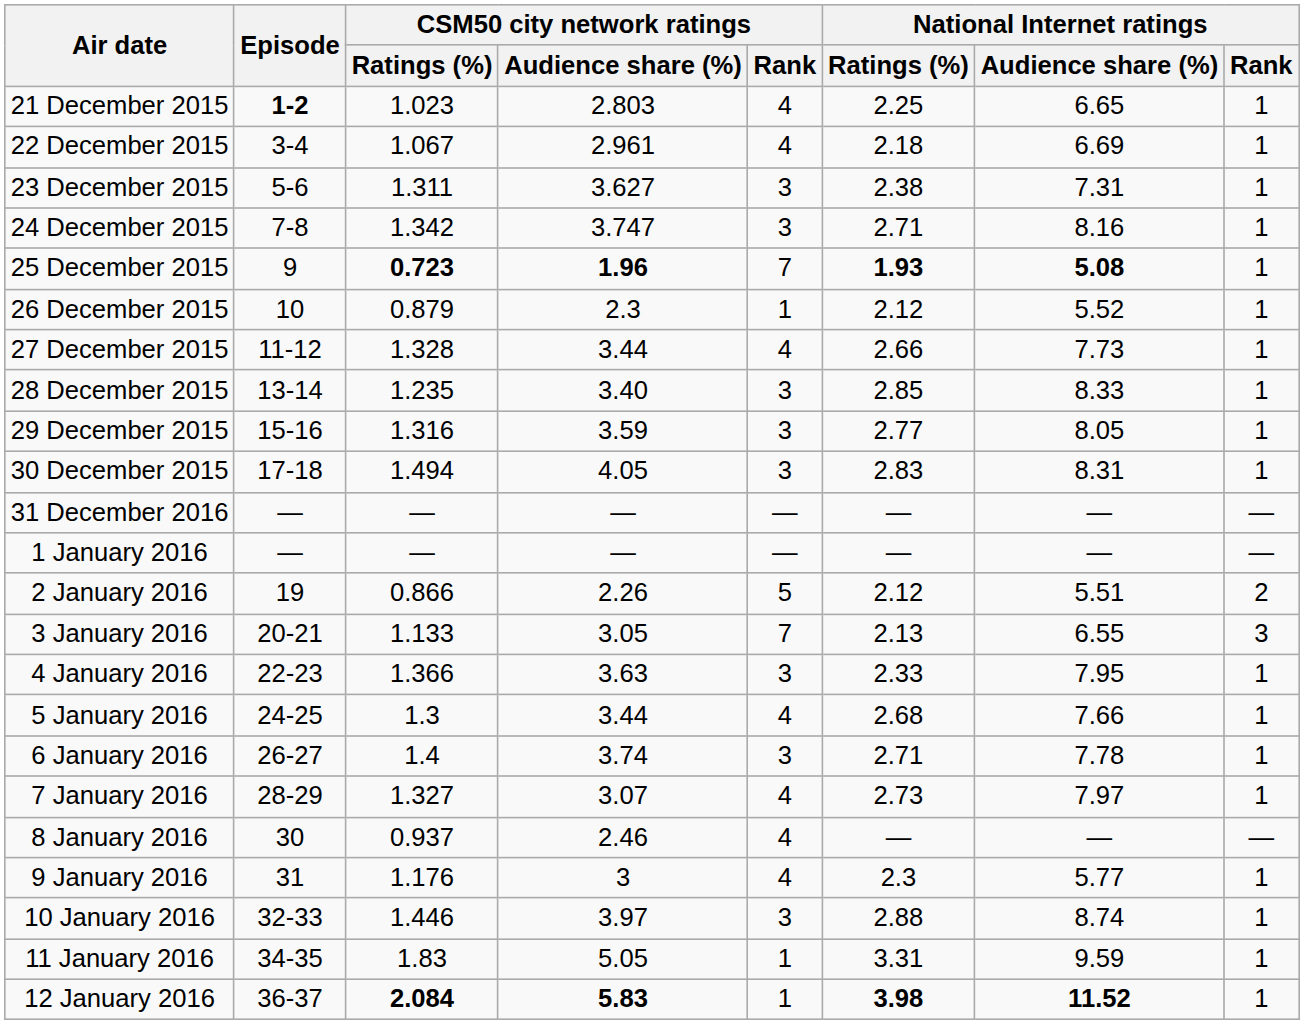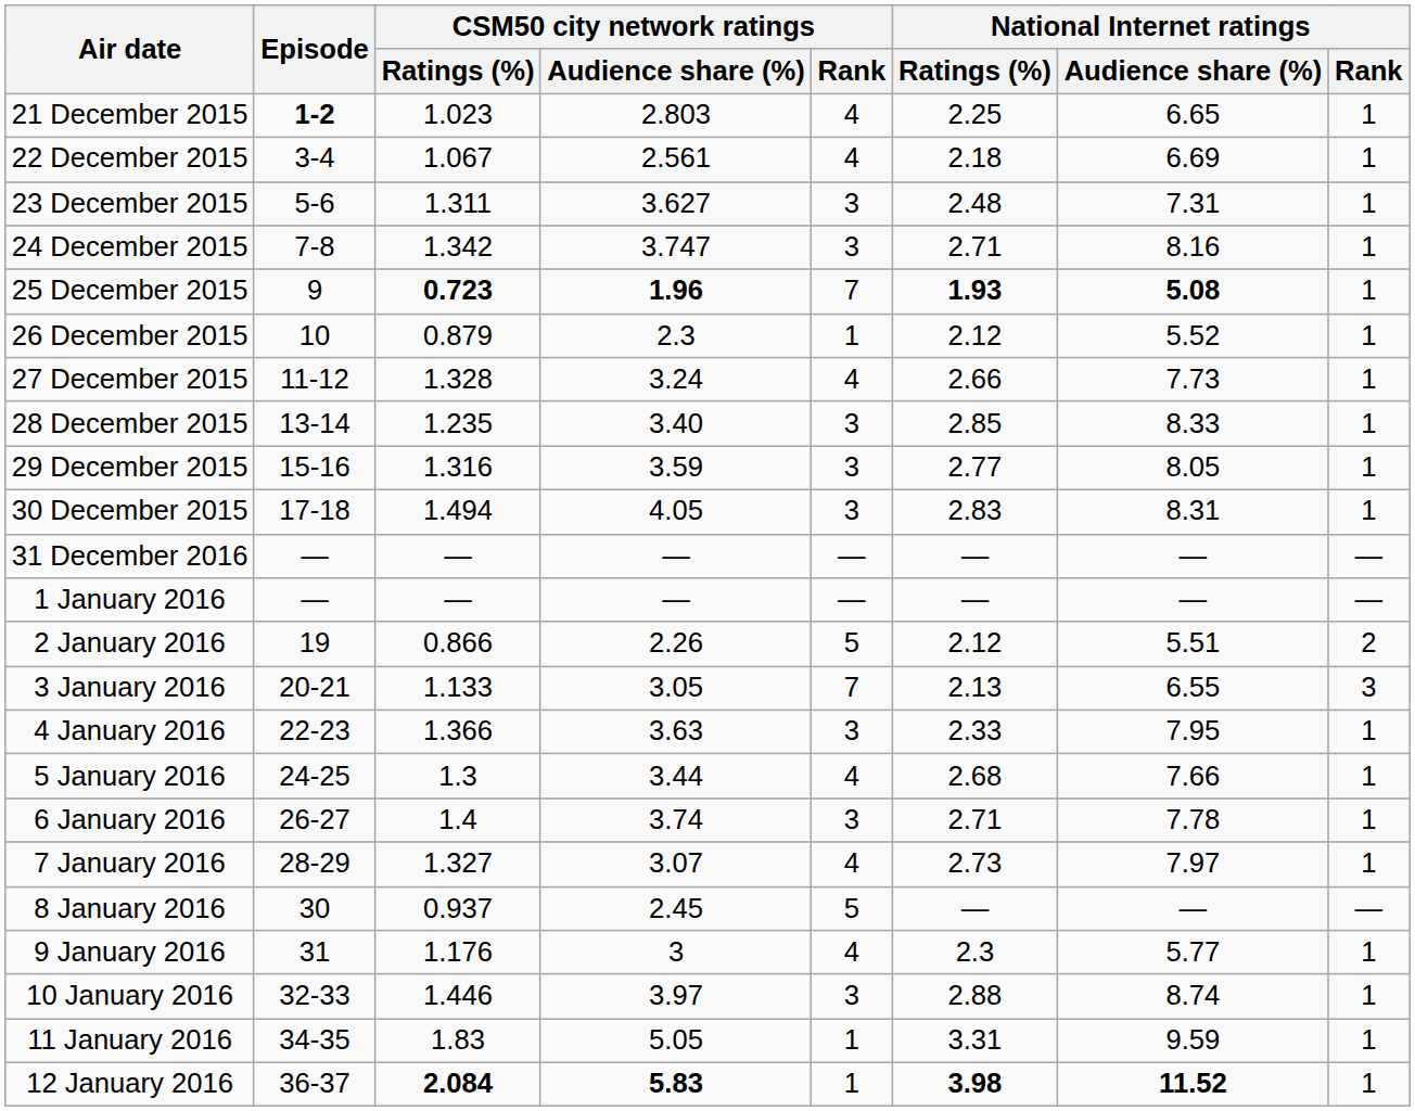 <table class="wikitable sortable mw-collapsible jquery-tablesorter" style="text-align:center">
 <tr>
 <th rowspan="2">Air date</th>
 <th rowspan="2">Episode</th>
 <th colspan="3">CSM50 city network ratings</th>
 <th colspan="3">National Internet ratings</th>
 </tr>
 <tr>
 <th>Ratings (%)</th>
 <th>Audience share (%)</th>
 <th>Rank</th>
 <th>Ratings (%)</th>
 <th>Audience share (%)</th>
 <th>Rank</th>
 </tr>
 <tr>
 <td>21 December 2015</td>
 <td><strong>1-2</strong></td>
 <td>1.023</td>
 <td>2.803</td>
 <td>4</td>
 <td>2.25</td>
 <td>6.65</td>
 <td>1</td>
 </tr>
 <tr>
 <td>22 December 2015</td>
 <td>3-4</td>
 <td>1.067</td>
-<td>2.961</td>
+<td>2.561</td>
 <td>4</td>
 <td>2.18</td>
 <td>6.69</td>
 <td>1</td>
 </tr>
 <tr>
 <td>23 December 2015</td>
 <td>5-6</td>
 <td>1.311</td>
 <td>3.627</td>
 <td>3</td>
-<td>2.38</td>
+<td>2.48</td>
 <td>7.31</td>
 <td>1</td>
 </tr>
 <tr>
 <td>24 December 2015</td>
 <td>7-8</td>
 <td>1.342</td>
 <td>3.747</td>
 <td>3</td>
 <td>2.71</td>
 <td>8.16</td>
 <td>1</td>
 </tr>
 <tr>
 <td>25 December 2015</td>
 <td>9</td>
 <td><strong><span>0.723</span></strong></td>
 <td><strong><span>1.96</span></strong></td>
 <td>7</td>
 <td><strong><span>1.93</span></strong></td>
 <td><strong><span>5.08</span></strong></td>
 <td>1</td>
 </tr>
 <tr>
 <td>26 December 2015</td>
 <td>10</td>
 <td>0.879</td>
 <td>2.3</td>
 <td>1</td>
 <td>2.12</td>
 <td>5.52</td>
 <td>1</td>
 </tr>
 <tr>
 <td>27 December 2015</td>
 <td>11-12</td>
 <td>1.328</td>
-<td>3.44</td>
+<td>3.24</td>
 <td>4</td>
 <td>2.66</td>
 <td>7.73</td>
 <td>1</td>
 </tr>
 <tr>
 <td>28 December 2015</td>
 <td>13-14</td>
 <td>1.235</td>
 <td>3.40</td>
 <td>3</td>
 <td>2.85</td>
 <td>8.33</td>
 <td>1</td>
 </tr>
 <tr>
 <td>29 December 2015</td>
 <td>15-16</td>
 <td>1.316</td>
 <td>3.59</td>
 <td>3</td>
 <td>2.77</td>
 <td>8.05</td>
 <td>1</td>
 </tr>
 <tr>
 <td>30 December 2015</td>
 <td>17-18</td>
 <td>1.494</td>
 <td>4.05</td>
 <td>3</td>
 <td>2.83</td>
 <td>8.31</td>
 <td>1</td>
 </tr>
 <tr>
 <td>31 December 2016</td>
 <td>—</td>
 <td>—</td>
 <td>—</td>
 <td>—</td>
 <td>—</td>
 <td>—</td>
 <td>—</td>
 </tr>
 <tr>
 <td>1 January 2016</td>
 <td>—</td>
 <td>—</td>
 <td>—</td>
 <td>—</td>
 <td>—</td>
 <td>—</td>
 <td>—</td>
 </tr>
 <tr>
 <td>2 January 2016</td>
 <td>19</td>
 <td>0.866</td>
 <td>2.26</td>
 <td>5</td>
 <td>2.12</td>
 <td>5.51</td>
 <td>2</td>
 </tr>
 <tr>
 <td>3 January 2016</td>
 <td>20-21</td>
 <td>1.133</td>
 <td>3.05</td>
 <td>7</td>
 <td>2.13</td>
 <td>6.55</td>
 <td>3</td>
 </tr>
 <tr>
 <td>4 January 2016</td>
 <td>22-23</td>
 <td>1.366</td>
 <td>3.63</td>
 <td>3</td>
 <td>2.33</td>
 <td>7.95</td>
 <td>1</td>
 </tr>
 <tr>
 <td>5 January 2016</td>
 <td>24-25</td>
 <td>1.3</td>
 <td>3.44</td>
 <td>4</td>
 <td>2.68</td>
 <td>7.66</td>
 <td>1</td>
 </tr>
 <tr>
 <td>6 January 2016</td>
 <td>26-27</td>
 <td>1.4</td>
 <td>3.74</td>
 <td>3</td>
 <td>2.71</td>
 <td>7.78</td>
 <td>1</td>
 </tr>
 <tr>
 <td>7 January 2016</td>
 <td>28-29</td>
 <td>1.327</td>
 <td>3.07</td>
 <td>4</td>
 <td>2.73</td>
 <td>7.97</td>
 <td>1</td>
 </tr>
 <tr>
 <td>8 January 2016</td>
 <td>30</td>
 <td>0.937</td>
-<td>2.46</td>
-<td>4</td>
+<td>2.45</td>
+<td>5</td>
 <td>—</td>
 <td>—</td>
 <td>—</td>
 </tr>
 <tr>
 <td>9 January 2016</td>
 <td>31</td>
 <td>1.176</td>
 <td>3</td>
 <td>4</td>
 <td>2.3</td>
 <td>5.77</td>
 <td>1</td>
 </tr>
 <tr>
 <td>10 January 2016</td>
 <td>32-33</td>
 <td>1.446</td>
 <td>3.97</td>
 <td>3</td>
 <td>2.88</td>
 <td>8.74</td>
 <td>1</td>
 </tr>
 <tr>
 <td>11 January 2016</td>
 <td>34-35</td>
 <td>1.83</td>
 <td>5.05</td>
 <td>1</td>
 <td>3.31</td>
 <td>9.59</td>
 <td>1</td>
 </tr>
 <tr>
 <td>12 January 2016</td>
 <td>36-37</td>
 <td><strong><span>2.084</span></strong></td>
 <td><strong><span>5.83</span></strong></td>
 <td>1</td>
 <td><strong><span>3.98</span></strong></td>
 <td><strong><span>11.52</span></strong></td>
 <td>1</td>
 </tr>
 </table>
